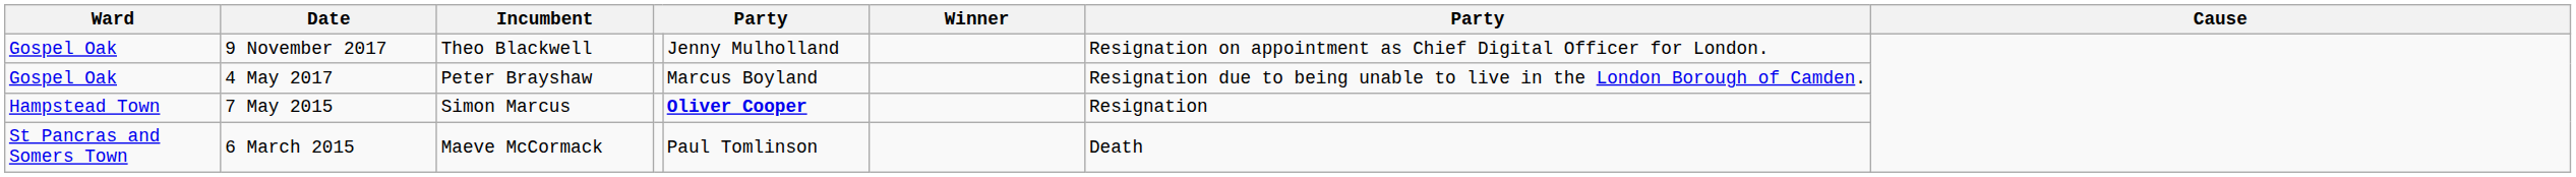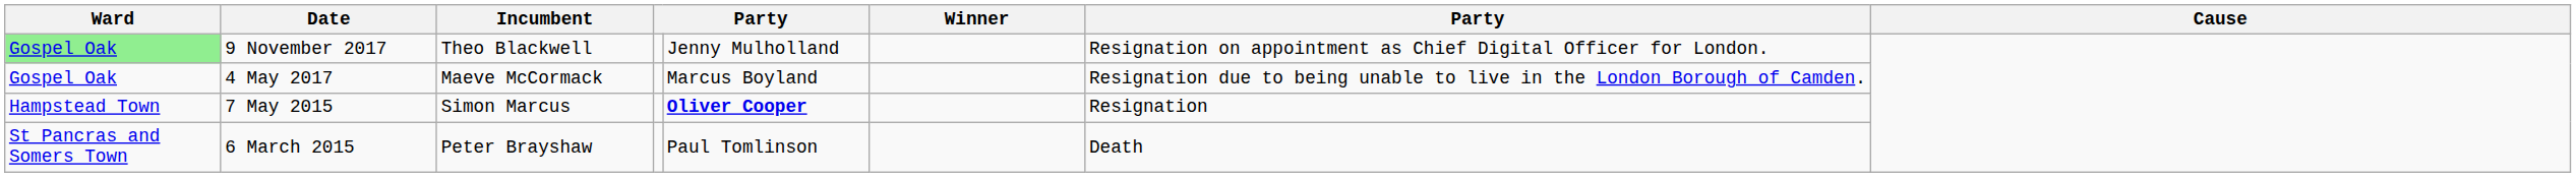 <table class="wikitable">
 <tr>
 <th scope="col" style="width:150px">Ward</th>
 <th scope="col" style="width:150px">Date</th>
 <th scope="col" style="width:150px">Incumbent</th>
 <th scope="col" colspan="2" style="width:150px">Party</th>
 <th scope="col" style="width:150px">Winner</th>
 <th scope="col" colspan="2" style="width:150px">Party</th>
 <th scope="col" style="width:500px">Cause</th>
 </tr>
 <tr>
-<td><a href='#'>Gospel Oak</a></td>
+<td style="background: lightgreen;"><a href='#'>Gospel Oak</a></td>
 <td>9 November 2017</td>
 <td>Theo Blackwell</td>
 <td></td>
 <td>Jenny Mulholland</td>
 <td></td>
 <td>Resignation on appointment as Chief Digital Officer for London.</td>
 </tr>
 <tr>
 <td><a href='#'>Gospel Oak</a></td>
 <td>4 May 2017</td>
-<td>Peter Brayshaw</td>
+<td>Maeve McCormack</td>
 <td></td>
 <td>Marcus Boyland</td>
 <td></td>
 <td>Resignation due to being unable to live in the <a href='#'>London Borough of Camden</a>.</td>
 </tr>
 <tr>
 <td><a href='#'>Hampstead Town</a></td>
 <td>7 May 2015</td>
 <td>Simon Marcus</td>
 <td></td>
 <td><strong><a href='#'>Oliver Cooper</a></strong></td>
 <td></td>
 <td>Resignation</td>
 </tr>
 <tr>
 <td><a href='#'>St Pancras and Somers Town</a></td>
 <td>6 March 2015</td>
-<td>Maeve McCormack</td>
+<td>Peter Brayshaw</td>
 <td></td>
 <td>Paul Tomlinson</td>
 <td></td>
 <td>Death</td>
 </tr>
 </table>
